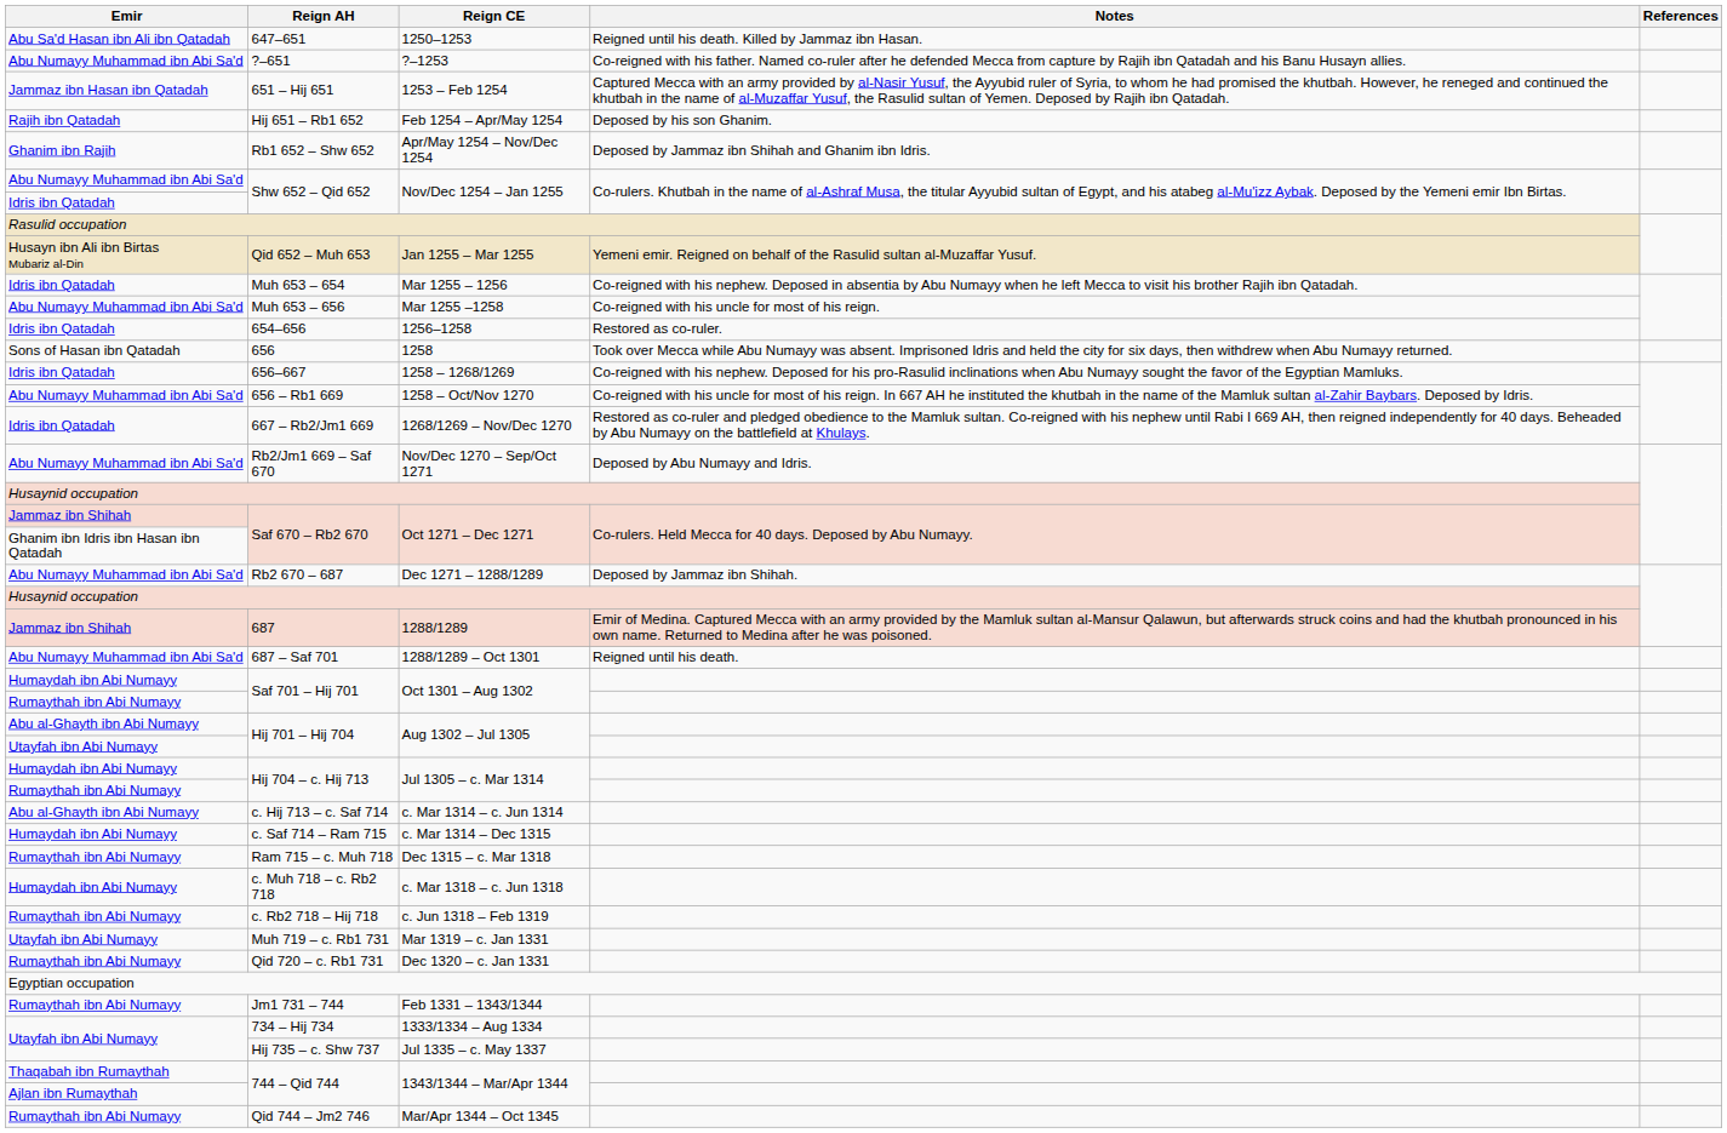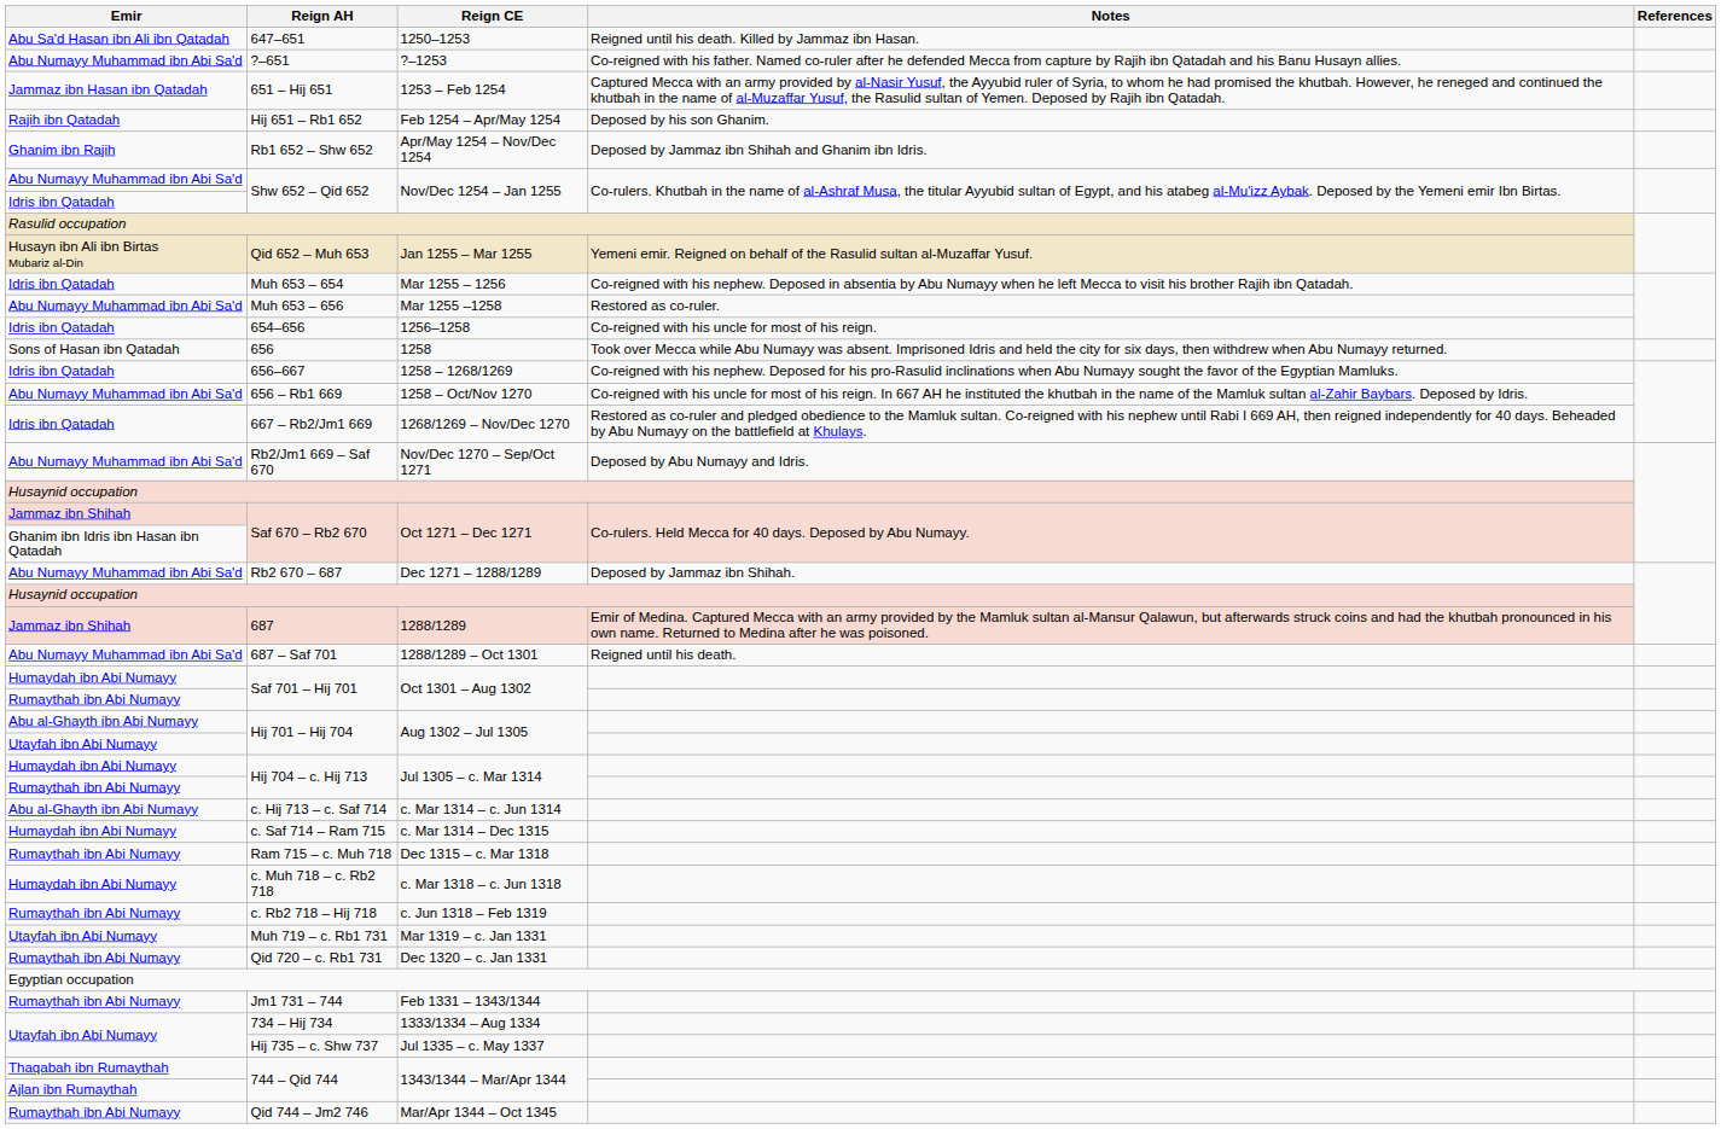 <table class="wikitable">
 <tr>
 <th style="min-width:250px;">Emir</th>
 <th style="min-width:150px;">Reign AH</th>
 <th style="min-width:200px;">Reign CE</th>
 <th>Notes</th>
 <th>References</th>
 </tr>
 <tr>
 <td><a href='#'>Abu Sa'd Hasan ibn Ali ibn Qatadah</a></td>
 <td>647–651</td>
 <td>1250–1253</td>
 <td>Reigned until his death. Killed by Jammaz ibn Hasan.</td>
 <td></td>
 </tr>
 <tr>
 <td><a href='#'>Abu Numayy Muhammad ibn Abi Sa'd</a></td>
 <td>?–651</td>
 <td>?–1253</td>
 <td>Co-reigned with his father. Named co-ruler after he defended Mecca from capture by Rajih ibn Qatadah and his Banu Husayn allies.</td>
 <td></td>
 </tr>
 <tr>
 <td><a href='#'>Jammaz ibn Hasan ibn Qatadah</a></td>
 <td>651 – Hij 651</td>
 <td>1253 – Feb 1254</td>
 <td>Captured Mecca with an army provided by <a href='#'>al-Nasir Yusuf</a>, the Ayyubid ruler of Syria, to whom he had promised the khutbah. However, he reneged and continued the khutbah in the name of <a href='#'>al-Muzaffar Yusuf</a>, the Rasulid sultan of Yemen. Deposed by Rajih ibn Qatadah.</td>
 <td></td>
 </tr>
 <tr>
 <td><a href='#'>Rajih ibn Qatadah</a></td>
 <td>Hij 651 – Rb1 652</td>
 <td>Feb 1254 – Apr/May 1254</td>
 <td>Deposed by his son Ghanim.</td>
 <td></td>
 </tr>
 <tr>
 <td><a href='#'>Ghanim ibn Rajih</a></td>
 <td>Rb1 652 – Shw 652</td>
 <td>Apr/May 1254 – Nov/Dec 1254</td>
 <td>Deposed by Jammaz ibn Shihah and Ghanim ibn Idris.</td>
 <td></td>
 </tr>
 <tr>
 <td><a href='#'>Abu Numayy Muhammad ibn Abi Sa'd</a></td>
 <td rowspan="2">Shw 652 – Qid 652</td>
 <td rowspan="2">Nov/Dec 1254 – Jan 1255</td>
 <td rowspan="2">Co-rulers. Khutbah in the name of <a href='#'>al-Ashraf Musa</a>, the titular Ayyubid sultan of Egypt, and his atabeg <a href='#'>al-Mu'izz Aybak</a>. Deposed by the Yemeni emir Ibn Birtas.</td>
 <td rowspan="2"></td>
 </tr>
 <tr>
 <td><a href='#'>Idris ibn Qatadah</a></td>
 </tr>
 <tr>
 <td colspan="4" style="background:#f2e7c9;"><em>Rasulid occupation</em></td>
 <td rowspan="2"></td>
 </tr>
 <tr style="background:#f2e7c9;">
 <td>Husayn ibn Ali ibn Birtas<br><small>Mubariz al-Din</small></td>
 <td>Qid 652 – Muh 653</td>
 <td>Jan 1255 – Mar 1255</td>
 <td>Yemeni emir. Reigned on behalf of the Rasulid sultan al-Muzaffar Yusuf.</td>
 </tr>
 <tr>
 <td><a href='#'>Idris ibn Qatadah</a></td>
 <td>Muh 653 – 654</td>
 <td>Mar 1255 – 1256</td>
 <td>Co-reigned with his nephew. Deposed in absentia by Abu Numayy when he left Mecca to visit his brother Rajih ibn Qatadah.</td>
 <td rowspan="3"></td>
 </tr>
 <tr>
 <td><a href='#'>Abu Numayy Muhammad ibn Abi Sa'd</a></td>
 <td>Muh 653 – 656</td>
 <td>Mar 1255 –1258</td>
-<td>Co-reigned with his uncle for most of his reign.</td>
+<td>Restored as co-ruler.</td>
 </tr>
 <tr>
 <td><a href='#'>Idris ibn Qatadah</a></td>
 <td>654–656</td>
 <td>1256–1258</td>
-<td>Restored as co-ruler.</td>
+<td>Co-reigned with his uncle for most of his reign.</td>
 </tr>
 <tr>
 <td>Sons of Hasan ibn Qatadah</td>
 <td>656</td>
 <td>1258</td>
 <td>Took over Mecca while Abu Numayy was absent. Imprisoned Idris and held the city for six days, then withdrew when Abu Numayy returned.</td>
 <td></td>
 </tr>
 <tr>
 <td><a href='#'>Idris ibn Qatadah</a></td>
 <td>656–667</td>
 <td>1258 – 1268/1269</td>
 <td>Co-reigned with his nephew. Deposed for his pro-Rasulid inclinations when Abu Numayy sought the favor of the Egyptian Mamluks.</td>
 <td rowspan="3"></td>
 </tr>
 <tr>
 <td><a href='#'>Abu Numayy Muhammad ibn Abi Sa'd</a><br></td>
 <td>656 – Rb1 669</td>
 <td>1258 – Oct/Nov 1270</td>
 <td>Co-reigned with his uncle for most of his reign. In 667 AH he instituted the khutbah in the name of the Mamluk sultan <a href='#'>al-Zahir Baybars</a>. Deposed by Idris.</td>
 </tr>
 <tr>
 <td><a href='#'>Idris ibn Qatadah</a><br></td>
 <td>667 – Rb2/Jm1 669</td>
 <td>1268/1269 – Nov/Dec 1270</td>
 <td>Restored as co-ruler and pledged obedience to the Mamluk sultan. Co-reigned with his nephew until Rabi I 669 AH, then reigned independently for 40 days. Beheaded by Abu Numayy on the battlefield at <a href='#'>Khulays</a>.</td>
 </tr>
 <tr>
 <td><a href='#'>Abu Numayy Muhammad ibn Abi Sa'd</a><br></td>
 <td>Rb2/Jm1 669 – Saf 670</td>
 <td>Nov/Dec 1270 – Sep/Oct 1271</td>
 <td>Deposed by Abu Numayy and Idris.</td>
 <td rowspan="4"></td>
 </tr>
 <tr>
 <td colspan="4" style="background:#f7dbd2;"><em>Husaynid occupation</em></td>
 </tr>
 <tr style="background:#f7dbd2;">
 <td><a href='#'>Jammaz ibn Shihah</a><br></td>
 <td rowspan="2">Saf 670 – Rb2 670</td>
 <td rowspan="2">Oct 1271 – Dec 1271</td>
 <td rowspan="2">Co-rulers. Held Mecca for 40 days. Deposed by Abu Numayy.</td>
 </tr>
 <tr>
 <td>Ghanim ibn Idris ibn Hasan ibn Qatadah</td>
 </tr>
 <tr>
 <td><a href='#'>Abu Numayy Muhammad ibn Abi Sa'd</a><br></td>
 <td>Rb2 670 – 687</td>
 <td>Dec 1271 – 1288/1289</td>
 <td>Deposed by Jammaz ibn Shihah.</td>
 <td rowspan="3"></td>
 </tr>
 <tr>
 <td colspan="4" style="background:#f7dbd2;"><em>Husaynid occupation</em></td>
 </tr>
 <tr style="background:#f7dbd2;">
 <td><a href='#'>Jammaz ibn Shihah</a><br></td>
 <td>687</td>
 <td>1288/1289</td>
 <td>Emir of Medina. Captured Mecca with an army provided by the Mamluk sultan al-Mansur Qalawun, but afterwards struck coins and had the khutbah pronounced in his own name. Returned to Medina after he was poisoned.</td>
 </tr>
 <tr>
 <td><a href='#'>Abu Numayy Muhammad ibn Abi Sa'd</a><br></td>
 <td>687 – Saf 701</td>
 <td>1288/1289 – Oct 1301</td>
 <td>Reigned until his death.</td>
 <td></td>
 </tr>
 <tr>
 <td><a href='#'>Humaydah ibn Abi Numayy</a><br></td>
 <td rowspan="2">Saf 701 – Hij 701</td>
 <td rowspan="2">Oct 1301 – Aug 1302</td>
 <td></td>
 <td></td>
 </tr>
 <tr>
 <td><a href='#'>Rumaythah ibn Abi Numayy</a><br></td>
 <td></td>
 <td></td>
 </tr>
 <tr>
 <td><a href='#'>Abu al-Ghayth ibn Abi Numayy</a><br></td>
 <td rowspan="2">Hij 701 – Hij 704</td>
 <td rowspan="2">Aug 1302 – Jul 1305</td>
 <td></td>
 <td></td>
 </tr>
 <tr>
 <td><a href='#'>Utayfah ibn Abi Numayy</a><br></td>
 <td></td>
 <td></td>
 </tr>
 <tr>
 <td><a href='#'>Humaydah ibn Abi Numayy</a><br></td>
 <td rowspan="2">Hij 704 – c. Hij 713</td>
 <td rowspan="2">Jul 1305 – c. Mar 1314</td>
 <td></td>
 <td></td>
 </tr>
 <tr>
 <td><a href='#'>Rumaythah ibn Abi Numayy</a><br></td>
 <td></td>
 <td></td>
 </tr>
 <tr>
 <td><a href='#'>Abu al-Ghayth ibn Abi Numayy</a><br></td>
 <td>c. Hij 713 – c. Saf 714</td>
 <td>c. Mar 1314 – c. Jun 1314</td>
 <td></td>
 <td></td>
 </tr>
 <tr>
 <td><a href='#'>Humaydah ibn Abi Numayy</a><br></td>
 <td>c. Saf 714 – Ram 715</td>
 <td>c. Mar 1314 – Dec 1315</td>
 <td></td>
 <td></td>
 </tr>
 <tr>
 <td><a href='#'>Rumaythah ibn Abi Numayy</a><br></td>
 <td>Ram 715 – c. Muh 718</td>
 <td>Dec 1315 – c. Mar 1318</td>
 <td></td>
 <td></td>
 </tr>
 <tr>
 <td><a href='#'>Humaydah ibn Abi Numayy</a><br></td>
 <td>c. Muh 718 – c. Rb2 718</td>
 <td>c. Mar 1318 – c. Jun 1318</td>
 <td></td>
 <td></td>
 </tr>
 <tr>
 <td><a href='#'>Rumaythah ibn Abi Numayy</a><br></td>
 <td>c. Rb2 718 – Hij 718</td>
 <td>c. Jun 1318 – Feb 1319</td>
 <td></td>
 <td></td>
 </tr>
 <tr>
 <td><a href='#'>Utayfah ibn Abi Numayy</a><br></td>
 <td>Muh 719 – c. Rb1 731</td>
 <td>Mar 1319 – c. Jan 1331</td>
 <td></td>
 <td></td>
 </tr>
 <tr>
 <td><a href='#'>Rumaythah ibn Abi Numayy</a><br></td>
 <td>Qid 720 – c. Rb1 731</td>
 <td>Dec 1320 – c. Jan 1331</td>
 <td></td>
 <td></td>
 </tr>
 <tr>
 <td colspan="5">Egyptian occupation</td>
 </tr>
 <tr>
 <td><a href='#'>Rumaythah ibn Abi Numayy</a><br></td>
 <td>Jm1 731 – 744</td>
 <td>Feb 1331 – 1343/1344</td>
 <td></td>
 <td></td>
 </tr>
 <tr>
 <td rowspan="2"><a href='#'>Utayfah ibn Abi Numayy</a><br></td>
 <td>734 – Hij 734</td>
 <td>1333/1334 – Aug 1334</td>
 <td></td>
 <td></td>
 </tr>
 <tr>
 <td>Hij 735 – c. Shw 737</td>
 <td>Jul 1335 – c. May 1337</td>
 <td></td>
 <td></td>
 </tr>
 <tr>
 <td><a href='#'>Thaqabah ibn Rumaythah</a><br></td>
 <td rowspan="2">744 – Qid 744</td>
 <td rowspan="2">1343/1344 – Mar/Apr 1344</td>
 <td></td>
 <td></td>
 </tr>
 <tr>
 <td><a href='#'>Ajlan ibn Rumaythah</a><br></td>
 <td></td>
 <td></td>
 </tr>
 <tr>
 <td><a href='#'>Rumaythah ibn Abi Numayy</a><br></td>
 <td>Qid 744 – Jm2 746</td>
 <td>Mar/Apr 1344 – Oct 1345</td>
 <td></td>
 <td></td>
 </tr>
 </table>
